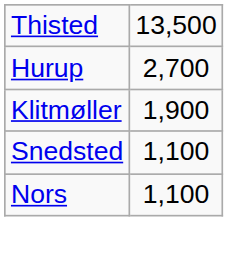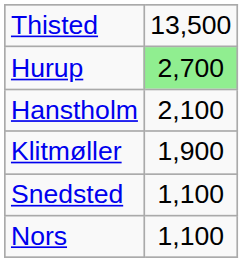 <table class="wikitable" style="margin-right:1em">
 <tr>
 <td><a href='#'>Thisted</a></td>
 <td align="center">13,500</td>
 </tr>
 <tr>
 <td><a href='#'>Hurup</a></td>
-<td align="center">2,700</td>
+<td align="center" style="background: lightgreen;">2,700</td>
+</tr>
+<tr>
+<td><a href='#'>Hanstholm</a></td>
+<td align="center">2,100</td>
 </tr>
 <tr>
 <td><a href='#'>Klitmøller</a></td>
 <td align="center">1,900</td>
 </tr>
 <tr>
 <td><a href='#'>Snedsted</a></td>
 <td align="center">1,100</td>
 </tr>
 <tr>
 <td><a href='#'>Nors</a></td>
 <td align="center">1,100</td>
 </tr>
 </table>
